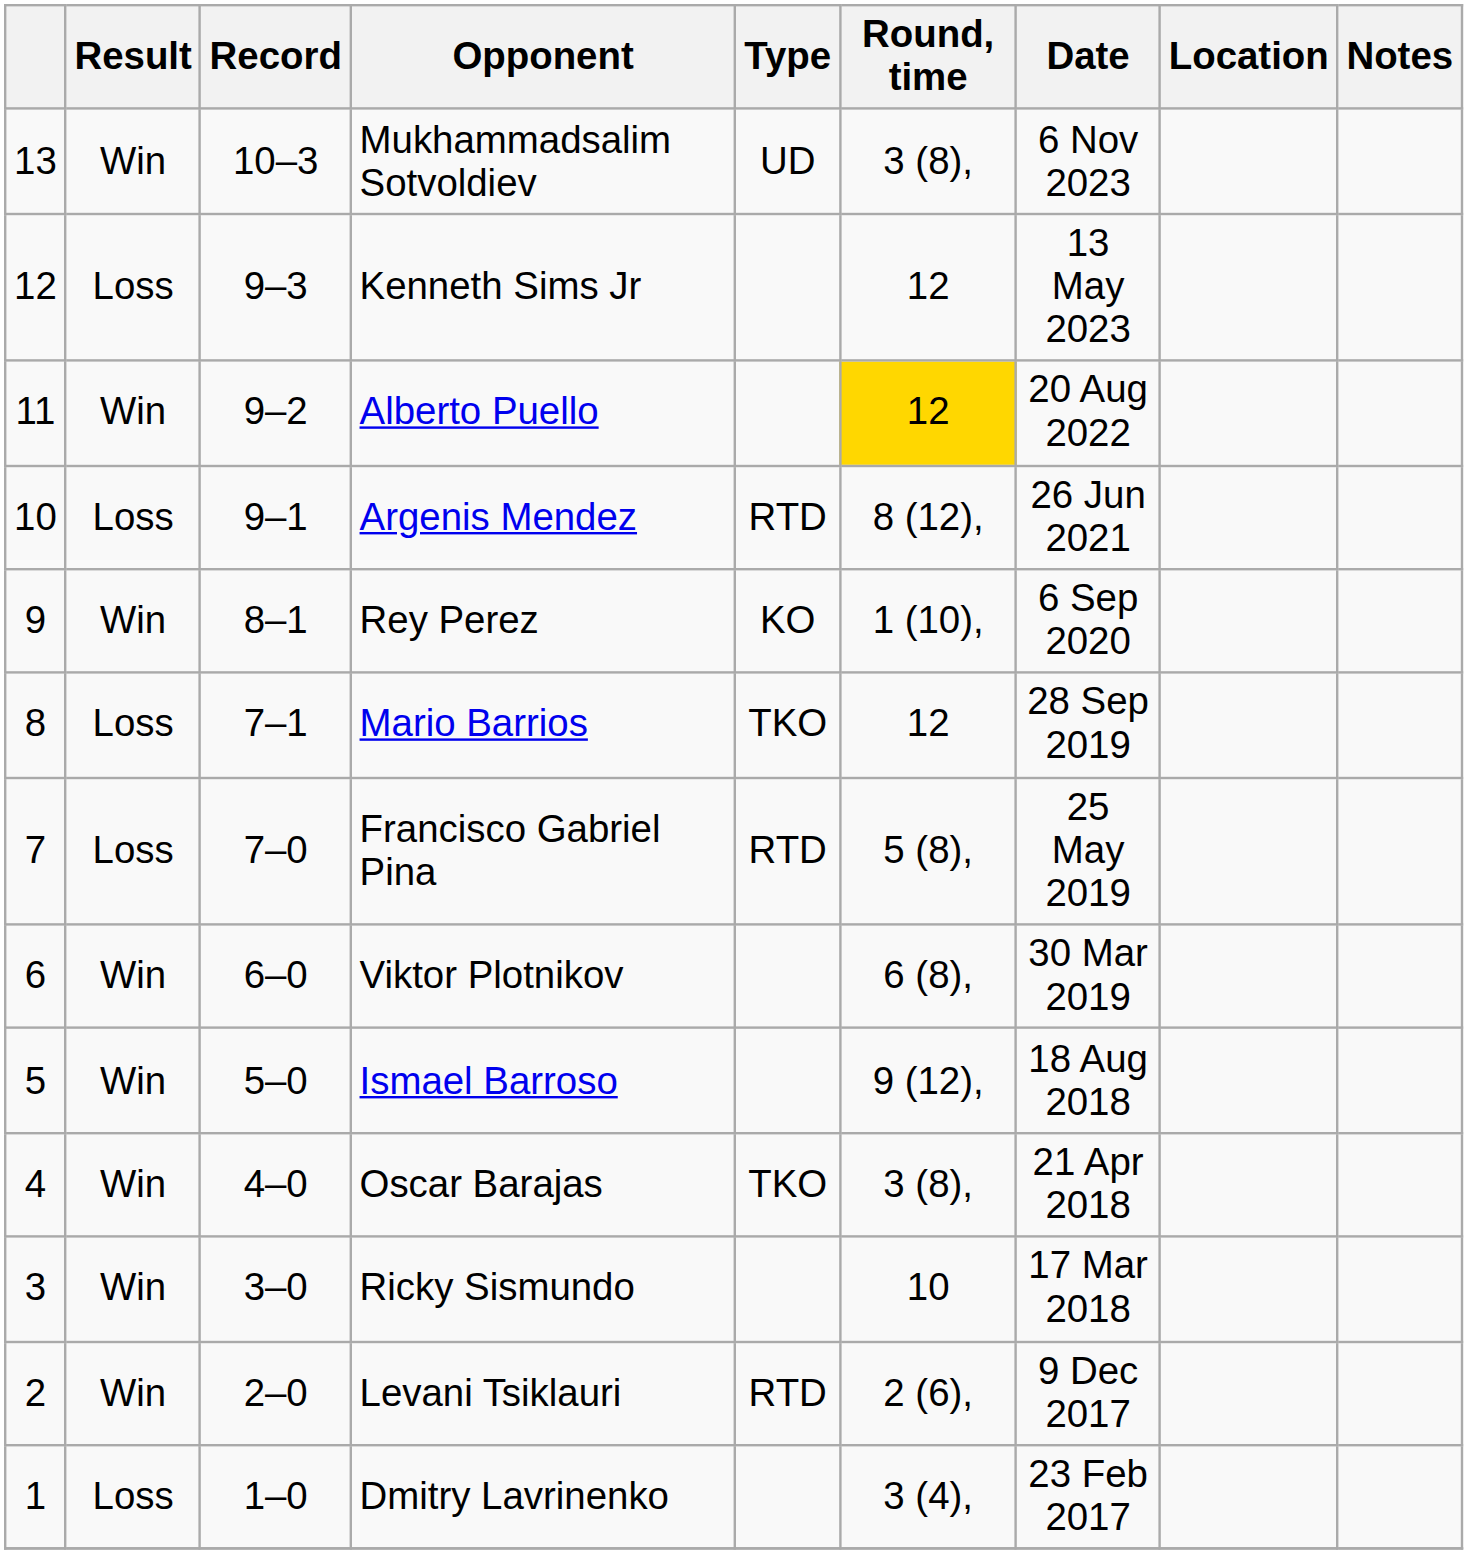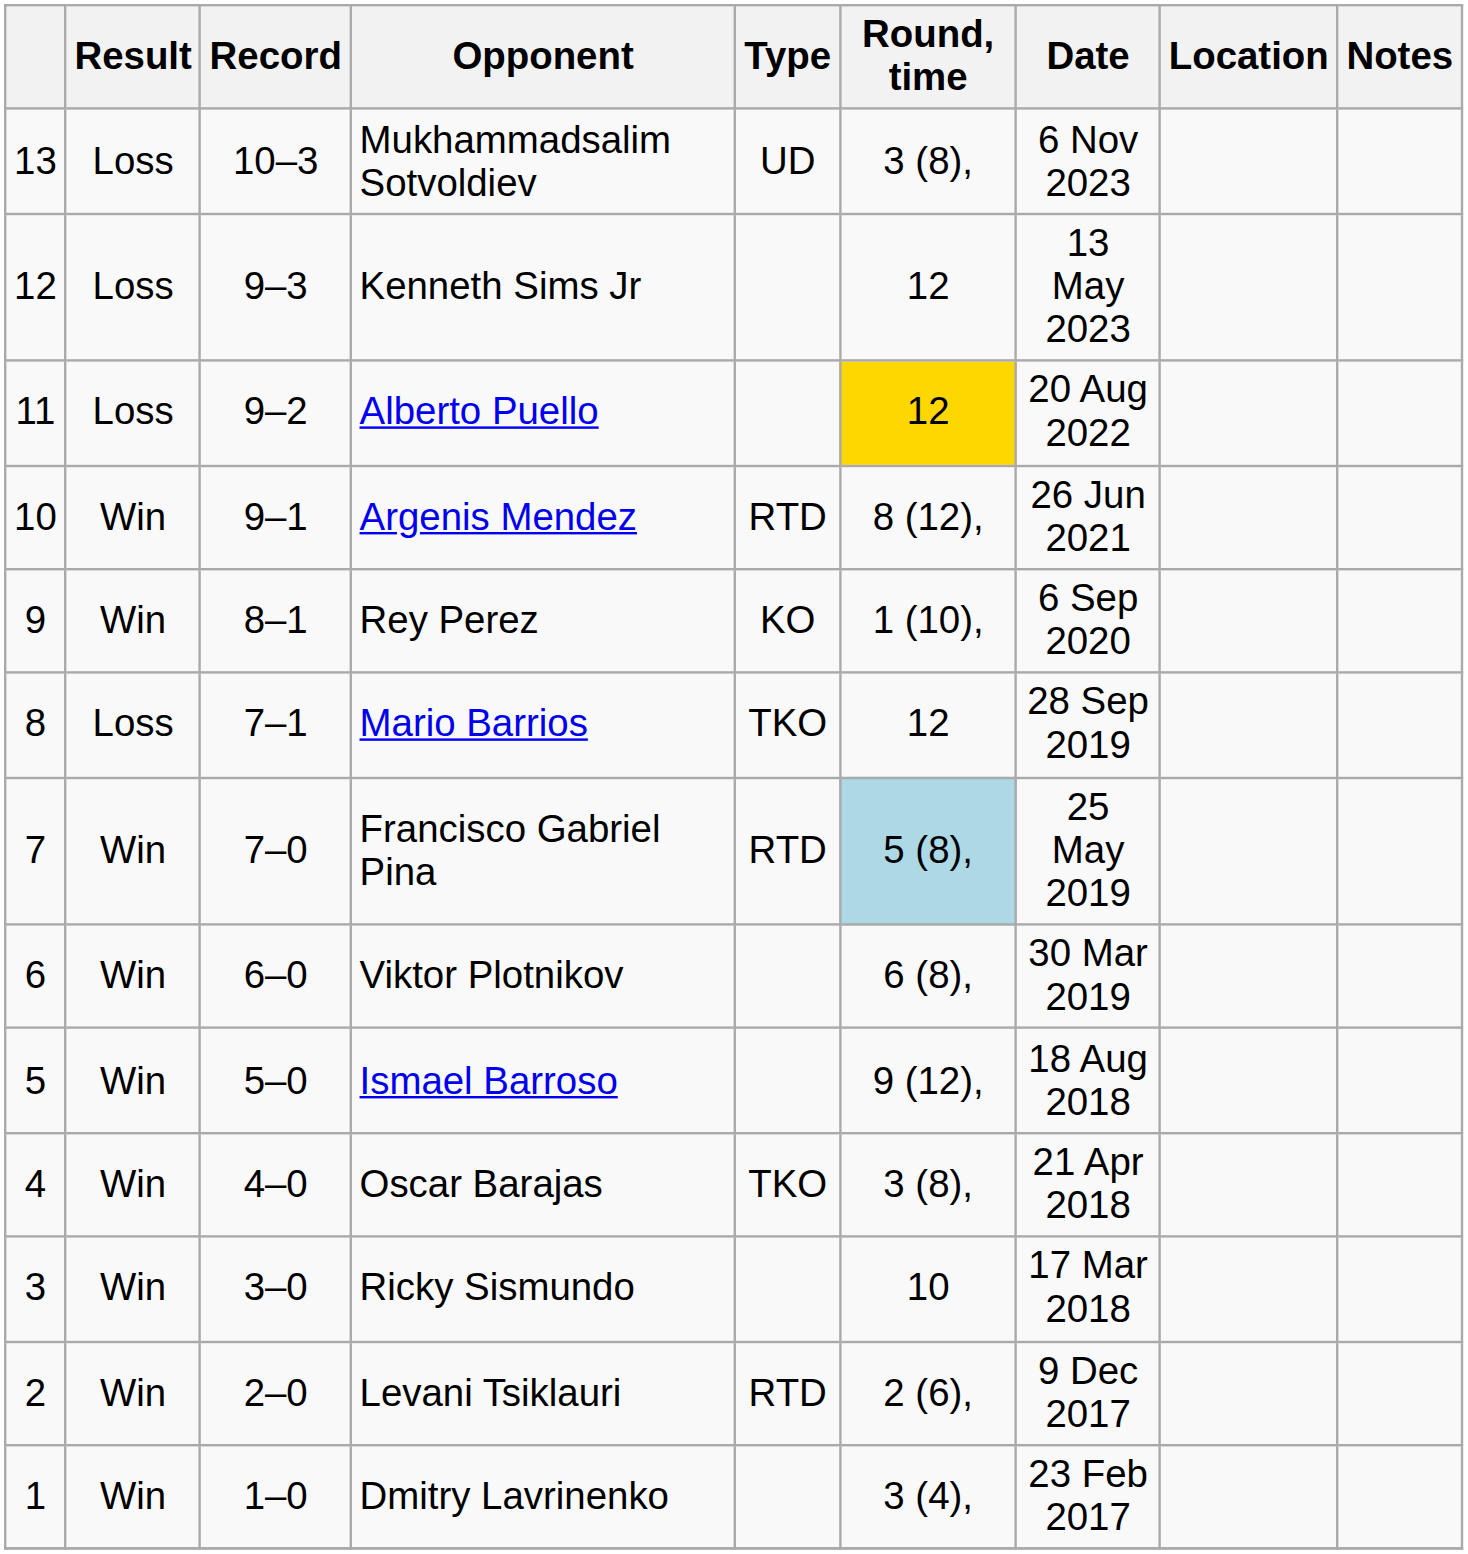 <table class="wikitable" style="text-align:center">
 <tr>
 <th></th>
 <th>Result</th>
 <th>Record</th>
 <th>Opponent</th>
 <th>Type</th>
 <th>Round, time</th>
 <th>Date</th>
 <th>Location</th>
 <th>Notes</th>
 </tr>
 <tr>
 <td>13</td>
-<td>Win</td>
+<td>Loss</td>
 <td>10–3</td>
 <td align=left>Mukhammadsalim Sotvoldiev</td>
 <td>UD</td>
 <td>3 (8), </td>
 <td>6 Nov 2023</td>
 <td align=left></td>
 <td></td>
 </tr>
 <tr>
 <td>12</td>
 <td>Loss</td>
 <td>9–3</td>
 <td align=left>Kenneth Sims Jr</td>
 <td></td>
 <td>12</td>
 <td>13 May 2023</td>
 <td align=left></td>
 <td></td>
 </tr>
 <tr>
 <td>11</td>
-<td>Win</td>
+<td>Loss</td>
 <td>9–2</td>
 <td align=left><a href='#'>Alberto Puello</a></td>
 <td></td>
 <td style="background: gold;">12</td>
 <td>20 Aug 2022</td>
 <td align=left></td>
 <td align=left></td>
 </tr>
 <tr>
 <td>10</td>
-<td>Loss</td>
+<td>Win</td>
 <td>9–1</td>
 <td align=left><a href='#'>Argenis Mendez</a></td>
 <td>RTD</td>
 <td>8 (12), </td>
 <td>26 Jun 2021</td>
 <td align=left></td>
 <td></td>
 </tr>
 <tr>
 <td>9</td>
 <td>Win</td>
 <td>8–1</td>
 <td align=left>Rey Perez</td>
 <td>KO</td>
 <td>1 (10), </td>
 <td>6 Sep 2020</td>
 <td align=left></td>
 <td></td>
 </tr>
 <tr>
 <td>8</td>
 <td>Loss</td>
 <td>7–1</td>
 <td align=left><a href='#'>Mario Barrios</a></td>
 <td>TKO</td>
 <td>12</td>
 <td>28 Sep 2019</td>
 <td align=left></td>
 <td align=left></td>
 </tr>
 <tr>
 <td>7</td>
-<td>Loss</td>
+<td>Win</td>
 <td>7–0</td>
 <td align=left>Francisco Gabriel Pina</td>
 <td>RTD</td>
-<td>5 (8), </td>
+<td style="background: lightblue;">5 (8), </td>
 <td>25 May 2019</td>
 <td align=left></td>
 <td></td>
 </tr>
 <tr>
 <td>6</td>
 <td>Win</td>
 <td>6–0</td>
 <td align=left>Viktor Plotnikov</td>
 <td></td>
 <td>6 (8), </td>
 <td>30 Mar 2019</td>
 <td align=left></td>
 <td></td>
 </tr>
 <tr>
 <td>5</td>
 <td>Win</td>
 <td>5–0</td>
 <td align=left><a href='#'>Ismael Barroso</a></td>
 <td></td>
 <td>9 (12), </td>
 <td>18 Aug 2018</td>
 <td align=left></td>
 <td align=left></td>
 </tr>
 <tr>
 <td>4</td>
 <td>Win</td>
 <td>4–0</td>
 <td align=left>Oscar Barajas</td>
 <td>TKO</td>
 <td>3 (8), </td>
 <td>21 Apr 2018</td>
 <td align=left></td>
 <td></td>
 </tr>
 <tr>
 <td>3</td>
 <td>Win</td>
 <td>3–0</td>
 <td align=left>Ricky Sismundo</td>
 <td></td>
 <td>10</td>
 <td>17 Mar 2018</td>
 <td align=left></td>
 <td align=left></td>
 </tr>
 <tr>
 <td>2</td>
 <td>Win</td>
 <td>2–0</td>
 <td align=left>Levani Tsiklauri</td>
 <td>RTD</td>
 <td>2 (6), </td>
 <td>9 Dec 2017</td>
 <td align=left></td>
 <td></td>
 </tr>
 <tr>
 <td>1</td>
-<td>Loss</td>
+<td>Win</td>
 <td>1–0</td>
 <td align=left>Dmitry Lavrinenko</td>
 <td></td>
 <td>3 (4), </td>
 <td>23 Feb 2017</td>
 <td align=left></td>
 <td></td>
 </tr>
 <tr>
 </tr>
 </table>
